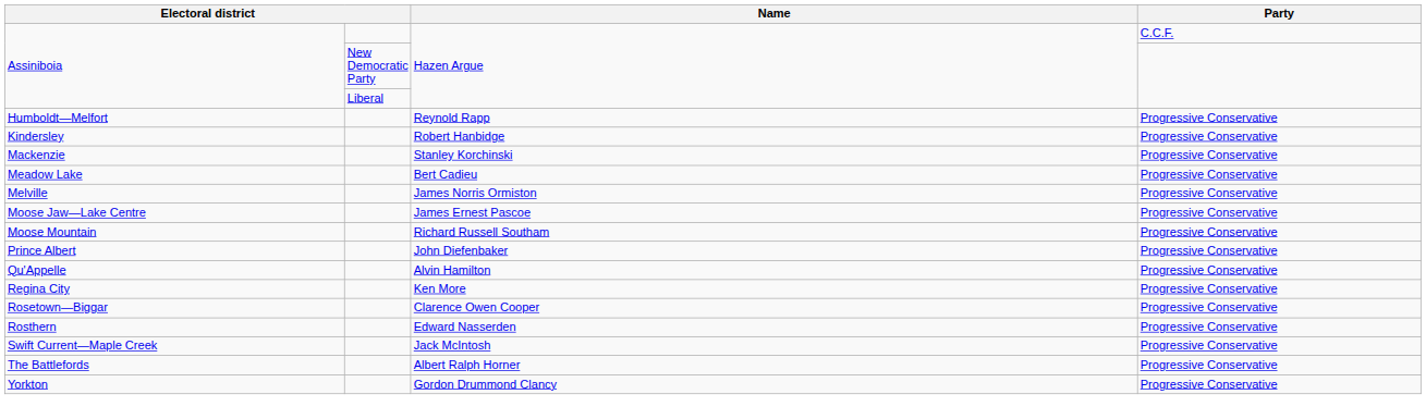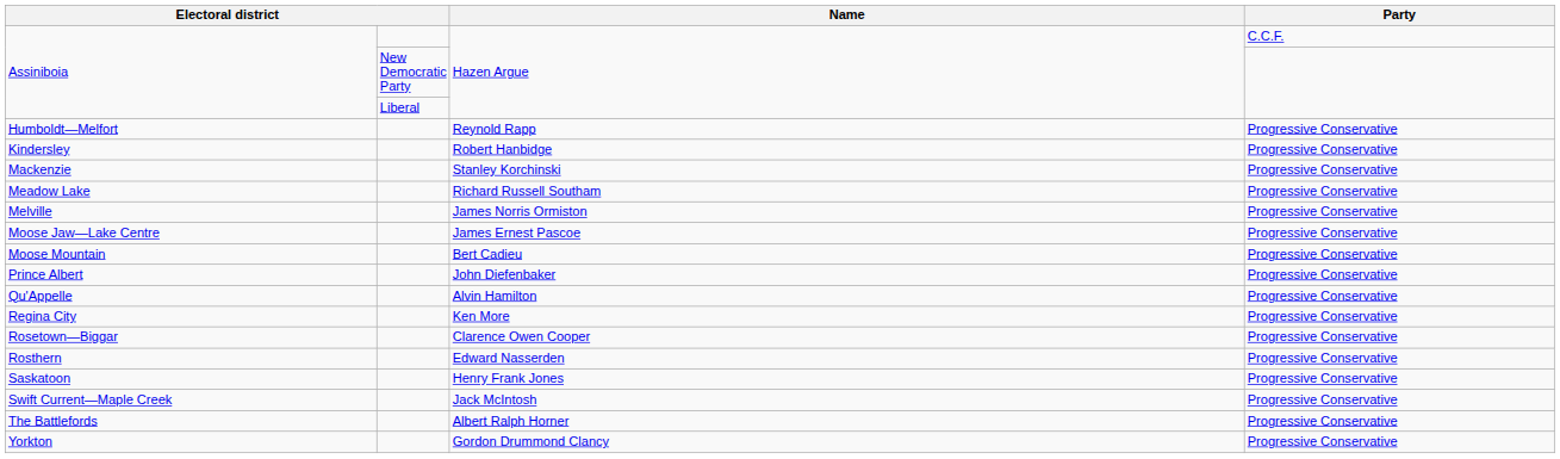 <table class="wikitable" width=95%>
 <tr>
 <th colspan=2 width=25%>Electoral district</th>
 <th>Name</th>
 <th width=20%>Party</th>
 </tr>
 <tr>
 <td width=24% rowspan=3><a href='#'>Assiniboia</a></td>
 <td></td>
 <td rowspan=3><a href='#'>Hazen Argue</a></td>
 <td><a href='#'>C.C.F.</a></td>
 </tr>
 <tr>
 <td><a href='#'>New Democratic Party</a></td>
 </tr>
 <tr>
 <td><a href='#'>Liberal</a></td>
 </tr>
 <tr>
 <td><a href='#'>Humboldt—Melfort</a></td>
 <td></td>
 <td><a href='#'>Reynold Rapp</a></td>
 <td><a href='#'>Progressive Conservative</a></td>
 </tr>
 <tr>
 <td><a href='#'>Kindersley</a></td>
 <td></td>
 <td><a href='#'>Robert Hanbidge</a></td>
 <td><a href='#'>Progressive Conservative</a></td>
 </tr>
 <tr>
 <td><a href='#'>Mackenzie</a></td>
 <td></td>
 <td><a href='#'>Stanley Korchinski</a></td>
 <td><a href='#'>Progressive Conservative</a></td>
 </tr>
 <tr>
 <td><a href='#'>Meadow Lake</a></td>
 <td></td>
-<td><a href='#'>Bert Cadieu</a></td>
+<td><a href='#'>Richard Russell Southam</a></td>
 <td><a href='#'>Progressive Conservative</a></td>
 </tr>
 <tr>
 <td><a href='#'>Melville</a></td>
 <td></td>
 <td><a href='#'>James Norris Ormiston</a></td>
 <td><a href='#'>Progressive Conservative</a></td>
 </tr>
 <tr>
 <td><a href='#'>Moose Jaw—Lake Centre</a></td>
 <td></td>
 <td><a href='#'>James Ernest Pascoe</a></td>
 <td><a href='#'>Progressive Conservative</a></td>
 </tr>
 <tr>
 <td><a href='#'>Moose Mountain</a></td>
 <td></td>
-<td><a href='#'>Richard Russell Southam</a></td>
+<td><a href='#'>Bert Cadieu</a></td>
 <td><a href='#'>Progressive Conservative</a></td>
 </tr>
 <tr>
 <td><a href='#'>Prince Albert</a></td>
 <td></td>
 <td><a href='#'>John Diefenbaker</a></td>
 <td><a href='#'>Progressive Conservative</a></td>
 </tr>
 <tr>
 <td><a href='#'>Qu'Appelle</a></td>
 <td></td>
 <td><a href='#'>Alvin Hamilton</a></td>
 <td><a href='#'>Progressive Conservative</a></td>
 </tr>
 <tr>
 <td><a href='#'>Regina City</a></td>
 <td></td>
 <td><a href='#'>Ken More</a></td>
 <td><a href='#'>Progressive Conservative</a></td>
 </tr>
 <tr>
 <td><a href='#'>Rosetown—Biggar</a></td>
 <td></td>
 <td><a href='#'>Clarence Owen Cooper</a></td>
 <td><a href='#'>Progressive Conservative</a></td>
 </tr>
 <tr>
 <td><a href='#'>Rosthern</a></td>
 <td></td>
 <td><a href='#'>Edward Nasserden</a></td>
 <td><a href='#'>Progressive Conservative</a></td>
 </tr>
 <tr>
+<td><a href='#'>Saskatoon</a></td>
+<td></td>
+<td><a href='#'>Henry Frank Jones</a></td>
+<td><a href='#'>Progressive Conservative</a></td>
+</tr>
+<tr>
 <td><a href='#'>Swift Current—Maple Creek</a></td>
 <td></td>
 <td><a href='#'>Jack McIntosh</a></td>
 <td><a href='#'>Progressive Conservative</a></td>
 </tr>
 <tr>
 <td><a href='#'>The Battlefords</a></td>
 <td></td>
 <td><a href='#'>Albert Ralph Horner</a></td>
 <td><a href='#'>Progressive Conservative</a></td>
 </tr>
 <tr>
 <td><a href='#'>Yorkton</a></td>
 <td></td>
 <td><a href='#'>Gordon Drummond Clancy</a></td>
 <td><a href='#'>Progressive Conservative</a></td>
 </tr>
 </table>
